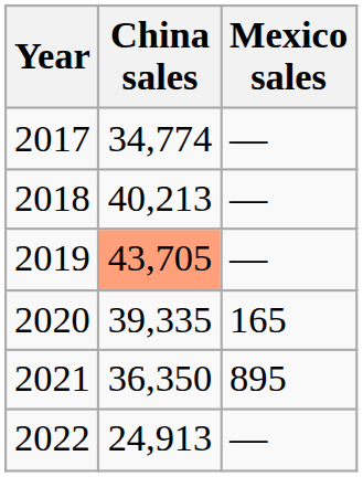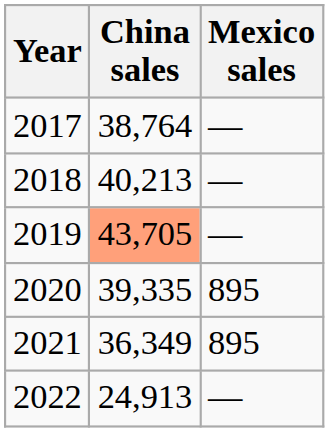 <table class="wikitable">
 <tr>
 <th>Year</th>
 <th>China<br>sales</th>
 <th>Mexico<br>sales</th>
 </tr>
 <tr>
 <td>2017</td>
-<td>34,774</td>
+<td>38,764</td>
 <td>—</td>
 </tr>
 <tr>
 <td>2018</td>
 <td>40,213</td>
 <td>—</td>
 </tr>
 <tr>
 <td>2019</td>
 <td style="background: lightsalmon;">43,705</td>
 <td>—</td>
 </tr>
 <tr>
 <td>2020</td>
 <td>39,335</td>
-<td>165</td>
+<td>895</td>
 </tr>
 <tr>
 <td>2021</td>
-<td>36,350</td>
+<td>36,349</td>
 <td>895</td>
 </tr>
 <tr>
 <td>2022</td>
 <td>24,913</td>
 <td>—</td>
 </tr>
 </table>
